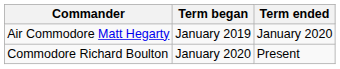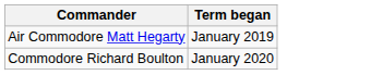 <table class="wikitable">
 <tr>
 <th>Commander</th>
 <th>Term began</th>
-<th>Term ended</th>
 </tr>
 <tr>
 <td>Air Commodore <a href='#'>Matt Hegarty</a> </td>
 <td>January 2019</td>
-<td>January 2020</td>
 </tr>
 <tr>
 <td>Commodore Richard Boulton </td>
 <td>January 2020</td>
-<td>Present</td>
 </tr>
 </table>
